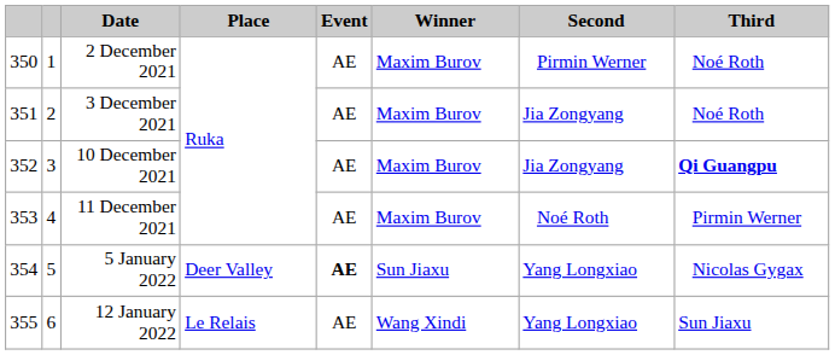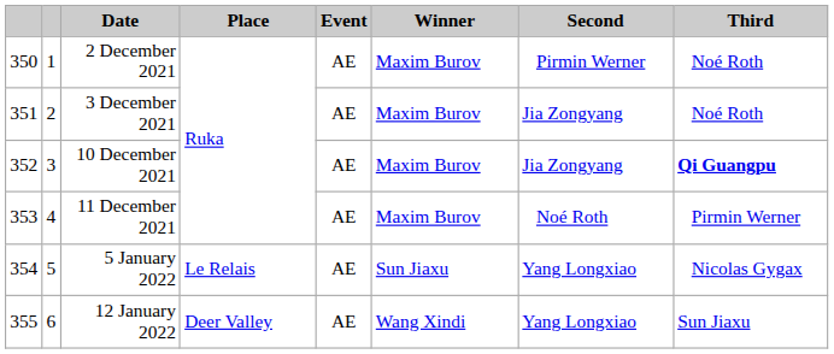 <table class="wikitable plainrowheaders" style="background:#fff; font-size:86%; line-height:16px; border:grey solid 1px; border-collapse:collapse;">
 <tr>
 <th scope="col" style="background:#ccc; width:20px;"></th>
 <th scope="col" style="background:#ccc; width=30 px;"></th>
 <th scope="col" style="background:#ccc; width:120px;">Date</th>
 <th scope="col" style="background:#ccc; width:180px;">Place</th>
 <th scope="col" style="background:#ccc; width:15px;">Event</th>
 <th scope="col" style="background:#ccc; width:185px;">Winner</th>
 <th scope="col" style="background:#ccc; width:185px;">Second</th>
 <th scope="col" style="background:#ccc; width:185px;">Third</th>
 </tr>
 <tr>
 <td align="center">350</td>
 <td align="center">1</td>
 <td align="right">2 December 2021</td>
 <td rowspan="4"> <a href='#'>Ruka</a></td>
 <td align="center">AE</td>
 <td> <a href='#'>Maxim Burov</a></td>
 <td>   <a href='#'>Pirmin Werner</a></td>
 <td>   <a href='#'>Noé Roth</a></td>
 </tr>
 <tr>
 <td align="center">351</td>
 <td align="center">2</td>
 <td align="right">3 December 2021</td>
 <td align="center">AE</td>
 <td> <a href='#'>Maxim Burov</a></td>
 <td> <a href='#'>Jia Zongyang</a></td>
 <td>   <a href='#'>Noé Roth</a></td>
 </tr>
 <tr>
 <td align="center">352</td>
 <td align="center">3</td>
 <td align="right">10 December 2021</td>
 <td align="center">AE</td>
 <td> <a href='#'>Maxim Burov</a></td>
 <td> <a href='#'>Jia Zongyang</a></td>
 <td><strong> <a href='#'>Qi Guangpu</a></strong></td>
 </tr>
 <tr>
 <td align="center">353</td>
 <td align="center">4</td>
 <td align="right">11 December 2021</td>
 <td align="center">AE</td>
 <td> <a href='#'>Maxim Burov</a></td>
 <td>   <a href='#'>Noé Roth</a></td>
 <td>   <a href='#'>Pirmin Werner</a></td>
 </tr>
 <tr>
 <td align="center">354</td>
 <td align="center">5</td>
 <td align="right">5 January 2022</td>
-<td> <a href='#'>Deer Valley</a></td>
-<td align="center"><strong>AE</strong></td>
+<td> <a href='#'>Le Relais</a></td>
+<td align="center">AE</td>
 <td> <a href='#'>Sun Jiaxu</a></td>
 <td> <a href='#'>Yang Longxiao</a></td>
 <td>   <a href='#'>Nicolas Gygax</a></td>
 </tr>
 <tr>
 <td align="center">355</td>
 <td align="center">6</td>
 <td align="right">12 January 2022</td>
-<td> <a href='#'>Le Relais</a></td>
+<td> <a href='#'>Deer Valley</a></td>
 <td align="center">AE</td>
 <td> <a href='#'>Wang Xindi</a></td>
 <td> <a href='#'>Yang Longxiao</a></td>
 <td> <a href='#'>Sun Jiaxu</a></td>
 </tr>
 </table>
